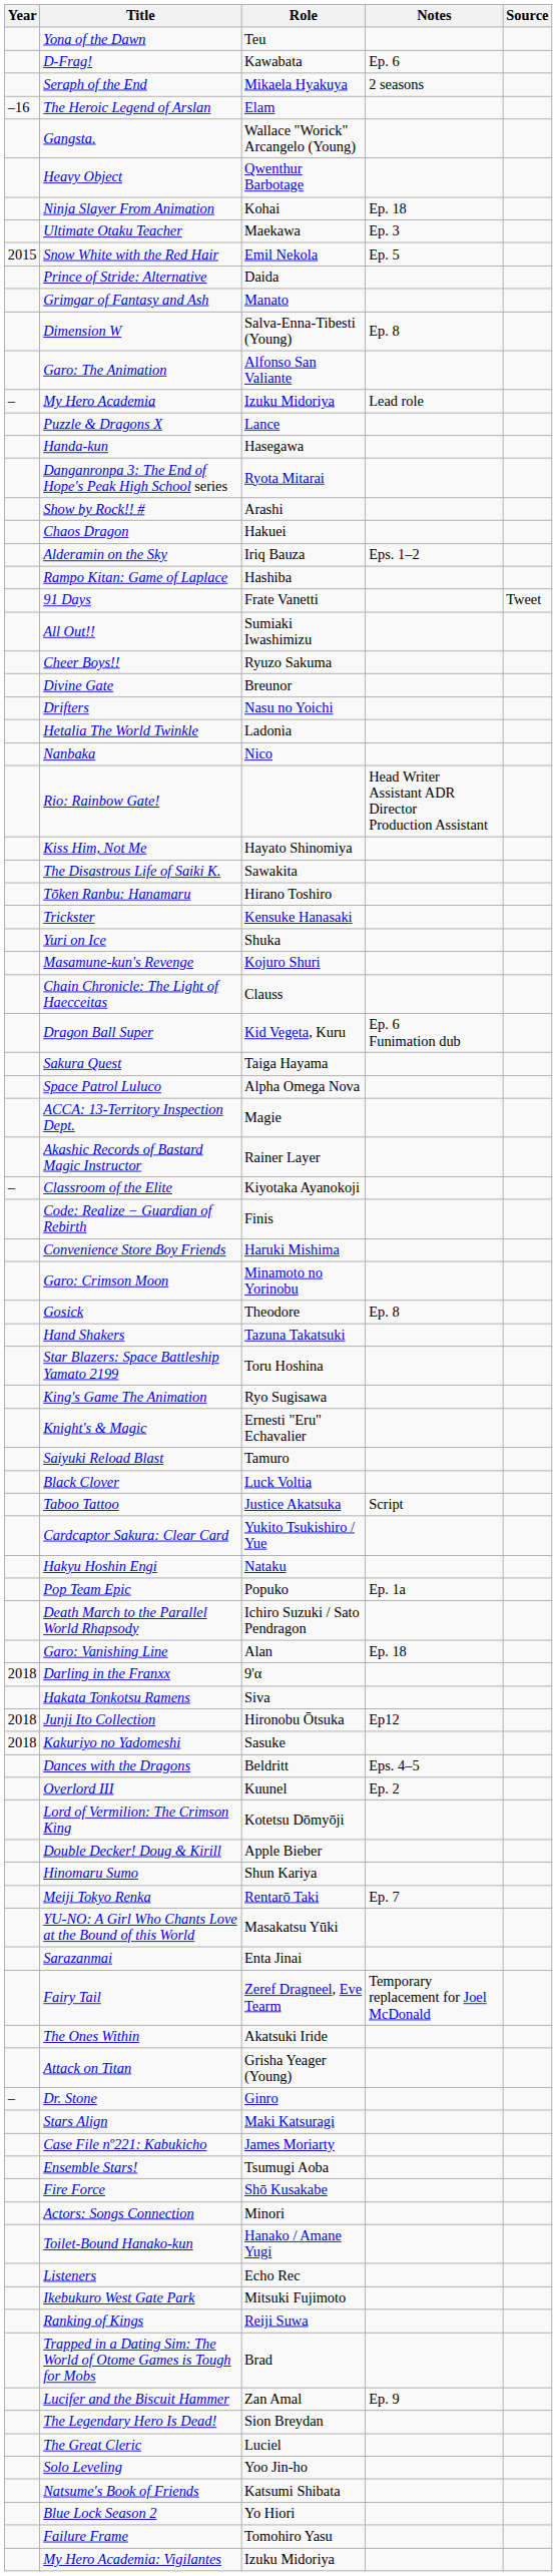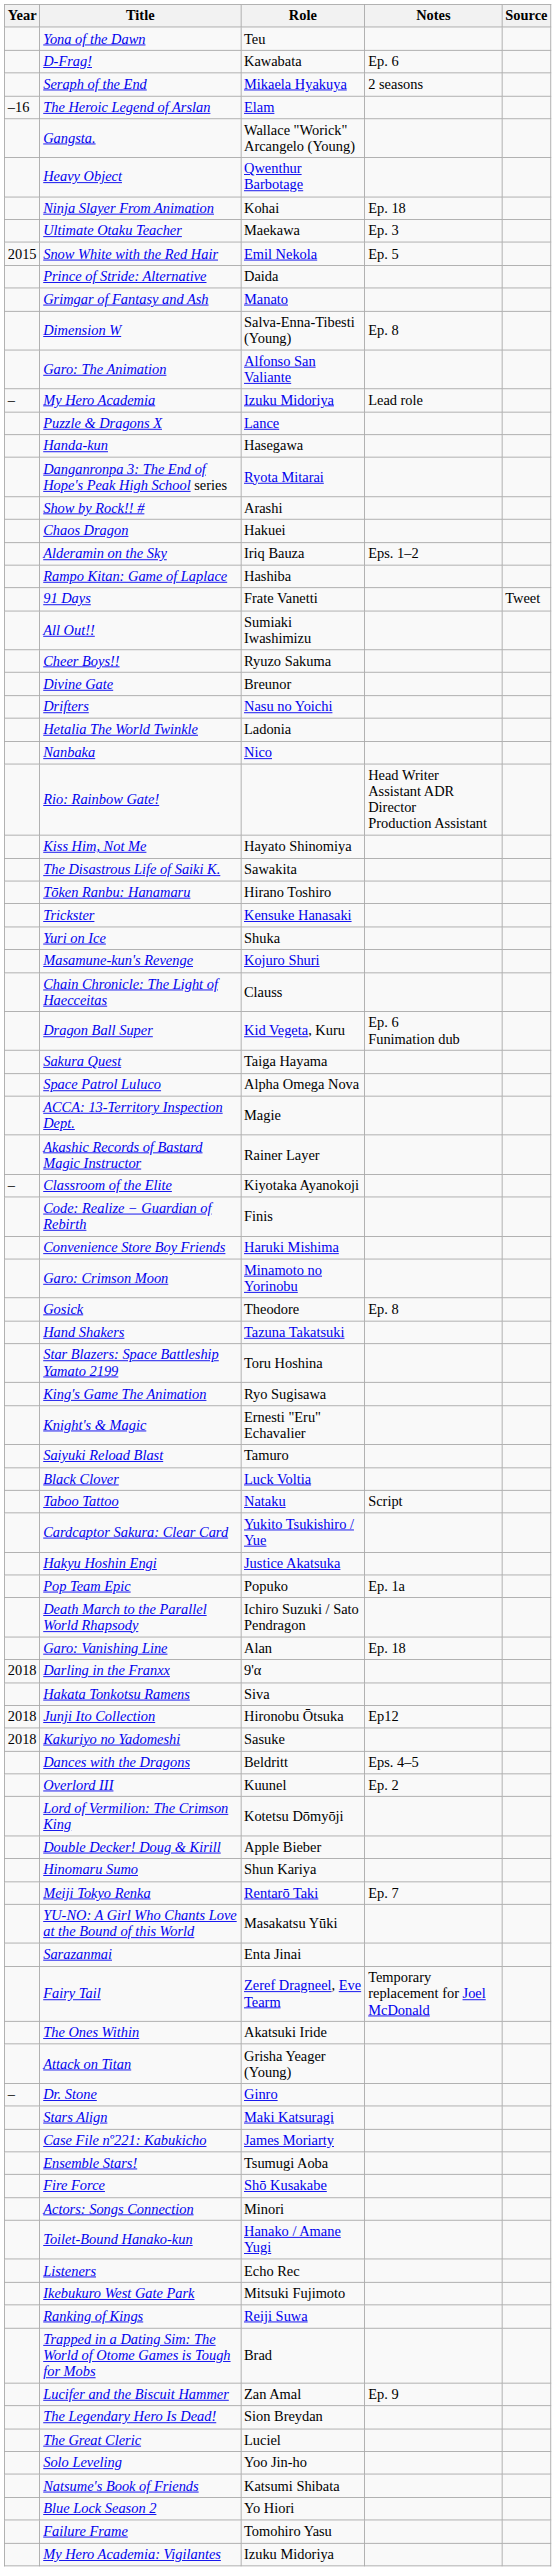 <table class="wikitable sortable plainrowheaders">
 <tr>
 <th>Year</th>
 <th>Title</th>
 <th>Role</th>
 <th class="unsortable">Notes</th>
 <th class="unsortable">Source</th>
 </tr>
 <tr>
 <td></td>
 <td><em><a href='#'>Yona of the Dawn</a></em></td>
 <td>Teu</td>
 <td></td>
 <td></td>
 </tr>
 <tr>
 <td></td>
 <td><em><a href='#'>D-Frag!</a></em></td>
 <td>Kawabata</td>
 <td>Ep. 6</td>
 <td></td>
 </tr>
 <tr>
 <td></td>
 <td><em><a href='#'>Seraph of the End</a></em></td>
 <td><a href='#'>Mikaela Hyakuya</a></td>
 <td>2 seasons</td>
 <td></td>
 </tr>
 <tr>
 <td>–16</td>
 <td><em><a href='#'>The Heroic Legend of Arslan</a></em></td>
 <td><a href='#'>Elam</a></td>
 <td></td>
 <td></td>
 </tr>
 <tr>
 <td></td>
 <td><em><a href='#'>Gangsta.</a></em></td>
 <td>Wallace "Worick" Arcangelo (Young)</td>
 <td></td>
 <td></td>
 </tr>
 <tr>
 <td></td>
 <td><em><a href='#'>Heavy Object</a></em></td>
 <td><a href='#'>Qwenthur Barbotage</a></td>
 <td></td>
 <td></td>
 </tr>
 <tr>
 <td></td>
 <td><em><a href='#'>Ninja Slayer From Animation</a></em></td>
 <td>Kohai</td>
 <td>Ep. 18</td>
 <td></td>
 </tr>
 <tr>
 <td></td>
 <td><em><a href='#'>Ultimate Otaku Teacher</a></em></td>
 <td>Maekawa</td>
 <td>Ep. 3</td>
 <td></td>
 </tr>
 <tr>
 <td>2015</td>
 <td><em><a href='#'>Snow White with the Red Hair</a></em></td>
 <td><a href='#'>Emil Nekola</a></td>
 <td>Ep. 5</td>
 <td></td>
 </tr>
 <tr>
 <td></td>
 <td><em><a href='#'>Prince of Stride: Alternative</a></em></td>
 <td>Daida</td>
 <td></td>
 <td></td>
 </tr>
 <tr>
 <td></td>
 <td><em><a href='#'>Grimgar of Fantasy and Ash</a></em></td>
 <td><a href='#'>Manato</a></td>
 <td></td>
 <td></td>
 </tr>
 <tr>
 <td></td>
 <td><em><a href='#'>Dimension W</a></em></td>
 <td>Salva-Enna-Tibesti (Young)</td>
 <td>Ep. 8</td>
 <td></td>
 </tr>
 <tr>
 <td></td>
 <td><em><a href='#'>Garo: The Animation</a></em></td>
 <td><a href='#'>Alfonso San Valiante</a></td>
 <td></td>
 <td></td>
 </tr>
 <tr>
 <td>–</td>
 <td><em><a href='#'>My Hero Academia</a></em></td>
 <td><a href='#'>Izuku Midoriya</a></td>
 <td>Lead role</td>
 <td></td>
 </tr>
 <tr>
 <td></td>
 <td><em><a href='#'>Puzzle & Dragons X</a></em></td>
 <td><a href='#'>Lance</a></td>
 <td></td>
 <td></td>
 </tr>
 <tr>
 <td></td>
 <td><em><a href='#'>Handa-kun</a></em></td>
 <td>Hasegawa</td>
 <td></td>
 <td></td>
 </tr>
 <tr>
 <td></td>
 <td><em><a href='#'>Danganronpa 3: The End of Hope's Peak High School</a></em> series</td>
 <td><a href='#'>Ryota Mitarai</a></td>
 <td></td>
 <td></td>
 </tr>
 <tr>
 <td></td>
 <td><em><a href='#'>Show by Rock!! #</a></em></td>
 <td>Arashi</td>
 <td></td>
 <td></td>
 </tr>
 <tr>
 <td></td>
 <td><em><a href='#'>Chaos Dragon</a></em></td>
 <td>Hakuei</td>
 <td></td>
 <td></td>
 </tr>
 <tr>
 <td></td>
 <td><em><a href='#'>Alderamin on the Sky</a></em></td>
 <td>Iriq Bauza</td>
 <td>Eps. 1–2</td>
 <td></td>
 </tr>
 <tr>
 <td></td>
 <td><em><a href='#'>Rampo Kitan: Game of Laplace</a></em></td>
 <td>Hashiba</td>
 <td></td>
 <td></td>
 </tr>
 <tr>
 <td></td>
 <td><em><a href='#'>91 Days</a></em></td>
 <td>Frate Vanetti</td>
 <td></td>
 <td>Tweet</td>
 </tr>
 <tr>
 <td></td>
 <td><em><a href='#'>All Out!!</a></em></td>
 <td>Sumiaki Iwashimizu</td>
 <td></td>
 <td></td>
 </tr>
 <tr>
 <td></td>
 <td><em><a href='#'>Cheer Boys!!</a></em></td>
 <td>Ryuzo Sakuma</td>
 <td></td>
 <td></td>
 </tr>
 <tr>
 <td></td>
 <td><em><a href='#'>Divine Gate</a></em></td>
 <td>Breunor</td>
 <td></td>
 <td></td>
 </tr>
 <tr>
 <td></td>
 <td><em><a href='#'>Drifters</a></em></td>
 <td><a href='#'>Nasu no Yoichi</a></td>
 <td></td>
 <td></td>
 </tr>
 <tr>
 <td></td>
 <td><em><a href='#'>Hetalia The World Twinkle</a></em></td>
 <td>Ladonia</td>
 <td></td>
 <td></td>
 </tr>
 <tr>
 <td></td>
 <td><em><a href='#'>Nanbaka</a></em></td>
 <td><a href='#'>Nico</a></td>
 <td></td>
 <td></td>
 </tr>
 <tr>
 <td></td>
 <td><em><a href='#'>Rio: Rainbow Gate!</a></em></td>
 <td></td>
 <td>Head Writer<br>Assistant ADR Director<br>Production Assistant</td>
 <td></td>
 </tr>
 <tr>
 <td></td>
 <td><em><a href='#'>Kiss Him, Not Me</a></em></td>
 <td>Hayato Shinomiya</td>
 <td></td>
 <td></td>
 </tr>
 <tr>
 <td></td>
 <td><em><a href='#'>The Disastrous Life of Saiki K.</a></em></td>
 <td>Sawakita </td>
 <td></td>
 <td></td>
 </tr>
 <tr>
 <td></td>
 <td><em><a href='#'>Tōken Ranbu: Hanamaru</a></em></td>
 <td>Hirano Toshiro</td>
 <td></td>
 <td></td>
 </tr>
 <tr>
 <td></td>
 <td><em><a href='#'>Trickster</a></em></td>
 <td><a href='#'>Kensuke Hanasaki</a></td>
 <td></td>
 <td></td>
 </tr>
 <tr>
 <td></td>
 <td><em><a href='#'>Yuri on Ice</a></em></td>
 <td>Shuka</td>
 <td></td>
 <td></td>
 </tr>
 <tr>
 <td></td>
 <td><em><a href='#'>Masamune-kun's Revenge</a></em></td>
 <td><a href='#'>Kojuro Shuri</a></td>
 <td></td>
 <td></td>
 </tr>
 <tr>
 <td></td>
 <td><em><a href='#'>Chain Chronicle: The Light of Haecceitas</a></em></td>
 <td>Clauss</td>
 <td></td>
 <td></td>
 </tr>
 <tr>
 <td></td>
 <td><em><a href='#'>Dragon Ball Super</a></em></td>
 <td><a href='#'>Kid Vegeta</a>, Kuru</td>
 <td>Ep. 6<br>Funimation dub</td>
 <td></td>
 </tr>
 <tr>
 <td></td>
 <td><em><a href='#'>Sakura Quest</a></em></td>
 <td>Taiga Hayama</td>
 <td></td>
 <td></td>
 </tr>
 <tr>
 <td></td>
 <td><em><a href='#'>Space Patrol Luluco</a></em></td>
 <td>Alpha Omega Nova</td>
 <td></td>
 <td></td>
 </tr>
 <tr>
 <td></td>
 <td><em><a href='#'>ACCA: 13-Territory Inspection Dept.</a></em></td>
 <td>Magie</td>
 <td></td>
 <td></td>
 </tr>
 <tr>
 <td></td>
 <td><em><a href='#'>Akashic Records of Bastard Magic Instructor</a></em></td>
 <td>Rainer Layer</td>
 <td></td>
 <td></td>
 </tr>
 <tr>
 <td>–</td>
 <td><em><a href='#'>Classroom of the Elite</a></em></td>
 <td>Kiyotaka Ayanokoji</td>
 <td></td>
 <td></td>
 </tr>
 <tr>
 <td></td>
 <td><em><a href='#'>Code: Realize − Guardian of Rebirth</a></em></td>
 <td>Finis</td>
 <td></td>
 <td></td>
 </tr>
 <tr>
 <td></td>
 <td><em><a href='#'>Convenience Store Boy Friends</a></em></td>
 <td><a href='#'>Haruki Mishima</a></td>
 <td></td>
 <td></td>
 </tr>
 <tr>
 <td></td>
 <td><em><a href='#'>Garo: Crimson Moon</a></em></td>
 <td><a href='#'>Minamoto no Yorinobu</a></td>
 <td></td>
 <td></td>
 </tr>
 <tr>
 <td></td>
 <td><em><a href='#'>Gosick</a></em></td>
 <td>Theodore</td>
 <td>Ep. 8</td>
 <td></td>
 </tr>
 <tr>
 <td></td>
 <td><em><a href='#'>Hand Shakers</a></em></td>
 <td><a href='#'>Tazuna Takatsuki</a></td>
 <td></td>
 <td></td>
 </tr>
 <tr>
 <td></td>
 <td><em><a href='#'>Star Blazers: Space Battleship Yamato 2199</a></em></td>
 <td>Toru Hoshina</td>
 <td></td>
 <td></td>
 </tr>
 <tr>
 <td></td>
 <td><em><a href='#'>King's Game The Animation</a></em></td>
 <td>Ryo Sugisawa</td>
 <td></td>
 <td></td>
 </tr>
 <tr>
 <td></td>
 <td><em><a href='#'>Knight's & Magic</a></em></td>
 <td>Ernesti "Eru" Echavalier</td>
 <td></td>
 <td></td>
 </tr>
 <tr>
 <td></td>
 <td><em><a href='#'>Saiyuki Reload Blast</a></em></td>
 <td>Tamuro</td>
 <td></td>
 <td></td>
 </tr>
 <tr>
 <td></td>
 <td><em><a href='#'>Black Clover</a></em></td>
 <td><a href='#'>Luck Voltia</a></td>
 <td></td>
 <td></td>
 </tr>
 <tr>
 <td></td>
 <td><em><a href='#'>Taboo Tattoo</a></em></td>
-<td><a href='#'>Justice Akatsuka</a></td>
+<td><a href='#'>Nataku</a></td>
 <td>Script</td>
 <td></td>
 </tr>
 <tr>
 <td></td>
 <td><em><a href='#'>Cardcaptor Sakura: Clear Card</a></em></td>
 <td><a href='#'>Yukito Tsukishiro / Yue</a></td>
 <td></td>
 <td></td>
 </tr>
 <tr>
 <td></td>
 <td><em><a href='#'>Hakyu Hoshin Engi</a></em></td>
-<td><a href='#'>Nataku</a></td>
+<td><a href='#'>Justice Akatsuka</a></td>
 <td></td>
 <td></td>
 </tr>
 <tr>
 <td></td>
 <td><em><a href='#'>Pop Team Epic</a></em></td>
 <td>Popuko</td>
 <td>Ep. 1a</td>
 <td></td>
 </tr>
 <tr>
 <td></td>
 <td><em><a href='#'>Death March to the Parallel World Rhapsody</a></em></td>
 <td>Ichiro Suzuki / Sato Pendragon</td>
 <td></td>
 <td></td>
 </tr>
 <tr>
 <td></td>
 <td><em><a href='#'>Garo: Vanishing Line</a></em></td>
 <td>Alan</td>
 <td>Ep. 18</td>
 <td></td>
 </tr>
 <tr>
 <td>2018</td>
 <td><em><a href='#'>Darling in the Franxx</a></em></td>
 <td>9'α</td>
 <td></td>
 <td></td>
 </tr>
 <tr>
 <td></td>
 <td><em><a href='#'>Hakata Tonkotsu Ramens</a></em></td>
 <td>Siva</td>
 <td></td>
 <td></td>
 </tr>
 <tr>
 <td>2018</td>
 <td><em><a href='#'>Junji Ito Collection</a></em></td>
 <td>Hironobu Ōtsuka</td>
 <td>Ep12</td>
 <td></td>
 </tr>
 <tr>
 <td>2018</td>
 <td><em><a href='#'>Kakuriyo no Yadomeshi</a></em></td>
 <td>Sasuke</td>
 <td></td>
 <td></td>
 </tr>
 <tr>
 <td></td>
 <td><em><a href='#'>Dances with the Dragons</a></em></td>
 <td>Beldritt</td>
 <td>Eps. 4–5</td>
 <td></td>
 </tr>
 <tr>
 <td></td>
 <td><em><a href='#'>Overlord III</a></em></td>
 <td>Kuunel</td>
 <td>Ep. 2</td>
 <td></td>
 </tr>
 <tr>
 <td></td>
 <td><em><a href='#'>Lord of Vermilion: The Crimson King</a></em></td>
 <td>Kotetsu Dōmyōji</td>
 <td></td>
 <td></td>
 </tr>
 <tr>
 <td></td>
 <td><em><a href='#'>Double Decker! Doug & Kirill</a></em></td>
 <td>Apple Bieber</td>
 <td></td>
 <td></td>
 </tr>
 <tr>
 <td></td>
 <td><em><a href='#'>Hinomaru Sumo</a></em></td>
 <td>Shun Kariya</td>
 <td></td>
 <td></td>
 </tr>
 <tr>
 <td></td>
 <td><em><a href='#'>Meiji Tokyo Renka</a></em></td>
 <td><a href='#'>Rentarō Taki</a></td>
 <td>Ep. 7</td>
 <td></td>
 </tr>
 <tr>
 <td></td>
 <td><em><a href='#'>YU-NO: A Girl Who Chants Love at the Bound of this World</a></em></td>
 <td>Masakatsu Yūki</td>
 <td></td>
 <td></td>
 </tr>
 <tr>
 <td></td>
 <td><em><a href='#'>Sarazanmai</a></em></td>
 <td>Enta Jinai</td>
 <td></td>
 <td></td>
 </tr>
 <tr>
 <td></td>
 <td><em><a href='#'>Fairy Tail</a></em></td>
 <td><a href='#'>Zeref Dragneel</a>, <a href='#'>Eve Tearm</a></td>
 <td>Temporary replacement for <a href='#'>Joel McDonald</a></td>
 <td></td>
 </tr>
 <tr>
 <td></td>
 <td><em><a href='#'>The Ones Within</a></em></td>
 <td>Akatsuki Iride</td>
 <td></td>
 <td></td>
 </tr>
 <tr>
 <td></td>
 <td><em><a href='#'>Attack on Titan</a></em></td>
 <td>Grisha Yeager (Young)</td>
 <td></td>
 <td></td>
 </tr>
 <tr>
 <td>–</td>
 <td><em><a href='#'>Dr. Stone</a></em></td>
 <td><a href='#'>Ginro</a></td>
 <td></td>
 <td></td>
 </tr>
 <tr>
 <td></td>
 <td><em><a href='#'>Stars Align</a></em></td>
 <td><a href='#'>Maki Katsuragi</a></td>
 <td></td>
 <td></td>
 </tr>
 <tr>
 <td></td>
 <td><em><a href='#'>Case File nº221: Kabukicho</a></em></td>
 <td><a href='#'>James Moriarty</a></td>
 <td></td>
 <td></td>
 </tr>
 <tr>
 <td></td>
 <td><em><a href='#'>Ensemble Stars!</a></em></td>
 <td>Tsumugi Aoba</td>
 <td></td>
 <td></td>
 </tr>
 <tr>
 <td></td>
 <td><em><a href='#'>Fire Force</a></em></td>
 <td><a href='#'>Shō Kusakabe</a></td>
 <td></td>
 <td></td>
 </tr>
 <tr>
 <td></td>
 <td><em><a href='#'>Actors: Songs Connection</a></em></td>
 <td>Minori</td>
 <td></td>
 <td></td>
 </tr>
 <tr>
 <td></td>
 <td><em><a href='#'>Toilet-Bound Hanako-kun</a></em></td>
 <td><a href='#'>Hanako / Amane Yugi</a></td>
 <td></td>
 <td></td>
 </tr>
 <tr>
 <td></td>
 <td><em><a href='#'>Listeners</a></em></td>
 <td>Echo Rec</td>
 <td></td>
 <td></td>
 </tr>
 <tr>
 <td></td>
 <td><em><a href='#'>Ikebukuro West Gate Park</a></em></td>
 <td>Mitsuki Fujimoto</td>
 <td></td>
 <td></td>
 </tr>
 <tr>
 <td></td>
 <td><em><a href='#'>Ranking of Kings</a></em></td>
 <td><a href='#'>Reiji Suwa</a></td>
 <td></td>
 <td></td>
 </tr>
 <tr>
 <td></td>
 <td><em><a href='#'>Trapped in a Dating Sim: The World of Otome Games is Tough for Mobs</a></em></td>
 <td>Brad</td>
 <td></td>
 <td></td>
 </tr>
 <tr>
 <td></td>
 <td><em><a href='#'>Lucifer and the Biscuit Hammer</a></em></td>
 <td>Zan Amal</td>
 <td>Ep. 9</td>
 <td></td>
 </tr>
 <tr>
 <td></td>
 <td><em><a href='#'>The Legendary Hero Is Dead!</a></em></td>
 <td>Sion Breydan</td>
 <td></td>
 <td></td>
 </tr>
 <tr>
 <td></td>
 <td><em><a href='#'>The Great Cleric</a></em></td>
 <td>Luciel</td>
 <td></td>
 <td></td>
 </tr>
 <tr>
 <td></td>
 <td><em><a href='#'>Solo Leveling</a></em></td>
 <td>Yoo Jin-ho</td>
 <td></td>
 <td></td>
 </tr>
 <tr>
 <td></td>
 <td><em><a href='#'>Natsume's Book of Friends</a></em></td>
 <td>Katsumi Shibata</td>
 <td></td>
 <td></td>
 </tr>
 <tr>
 <td></td>
 <td><em><a href='#'>Blue Lock Season 2</a></em></td>
 <td>Yo Hiori</td>
 <td></td>
 <td></td>
 </tr>
 <tr>
 <td></td>
 <td><em><a href='#'>Failure Frame</a></em></td>
 <td>Tomohiro Yasu</td>
 <td></td>
 <td></td>
 </tr>
 <tr>
 <td></td>
 <td><em><a href='#'>My Hero Academia: Vigilantes</a></em></td>
 <td>Izuku Midoriya</td>
 <td></td>
 <td></td>
 </tr>
 </table>
